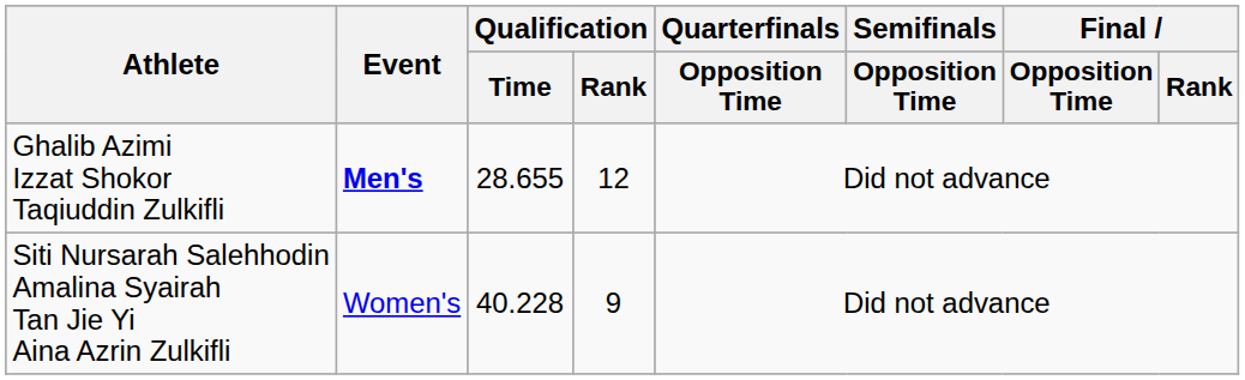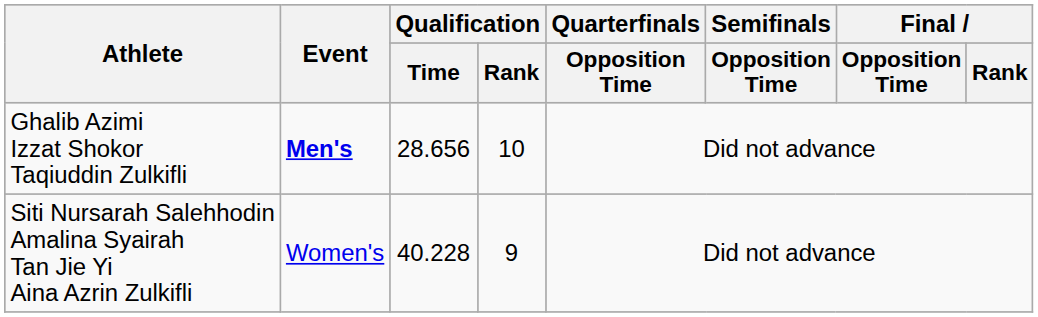 <table class=wikitable style="font-size:90%; text-align:center;">
 <tr>
 <th rowspan="2">Athlete</th>
 <th rowspan="2">Event</th>
 <th colspan=2>Qualification</th>
 <th>Quarterfinals</th>
 <th>Semifinals</th>
 <th colspan=2>Final / </th>
 </tr>
 <tr style="font-size:95%">
 <th>Time</th>
 <th>Rank</th>
 <th>Opposition<br>Time</th>
 <th>Opposition<br>Time</th>
 <th>Opposition<br>Time</th>
 <th>Rank</th>
 </tr>
 <tr>
 <td align=left>Ghalib Azimi<br>Izzat Shokor<br>Taqiuddin Zulkifli</td>
 <td align=left><strong><a href='#'>Men's</a></strong></td>
-<td>28.655</td>
-<td>12</td>
+<td>28.656</td>
+<td>10</td>
 <td colspan=4>Did not advance</td>
 </tr>
 <tr>
 <td align=left>Siti Nursarah Salehhodin<br>Amalina Syairah<br>Tan Jie Yi<br>Aina Azrin Zulkifli</td>
 <td align=left rowspan=2><a href='#'>Women's</a></td>
 <td>40.228</td>
 <td>9</td>
 <td colspan=4>Did not advance</td>
 </tr>
 </table>
